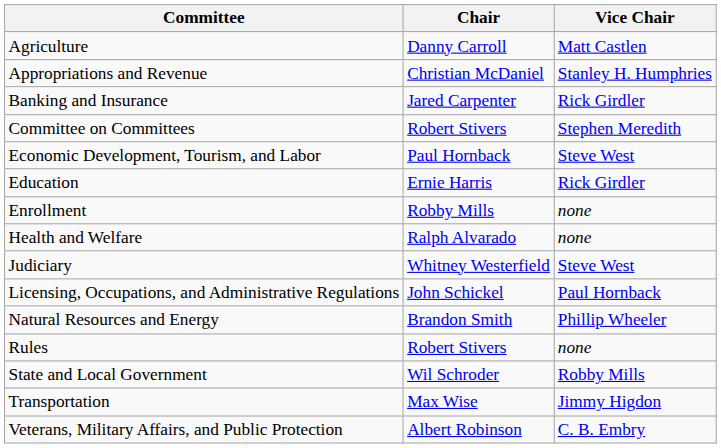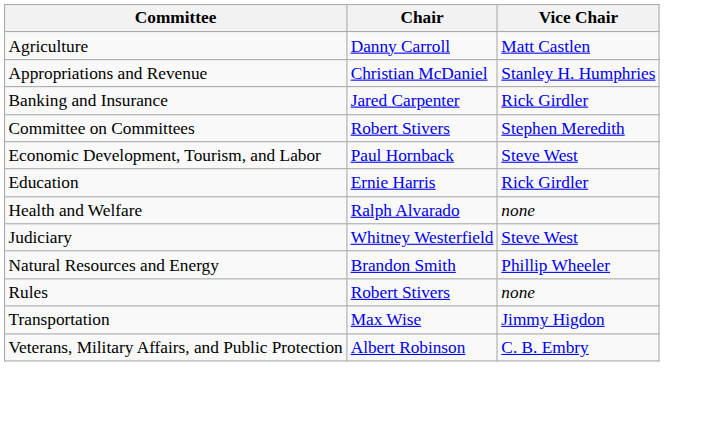 <table class="wikitable">
 <tr>
 <th>Committee</th>
 <th>Chair</th>
 <th>Vice Chair</th>
 </tr>
 <tr>
 <td>Agriculture</td>
 <td><a href='#'>Danny Carroll</a></td>
 <td><a href='#'>Matt Castlen</a></td>
 </tr>
 <tr>
 <td>Appropriations and Revenue</td>
 <td><a href='#'>Christian McDaniel</a></td>
 <td><a href='#'>Stanley H. Humphries</a></td>
 </tr>
 <tr>
 <td>Banking and Insurance</td>
 <td><a href='#'>Jared Carpenter</a></td>
 <td><a href='#'>Rick Girdler</a></td>
 </tr>
 <tr>
 <td>Committee on Committees</td>
 <td><a href='#'>Robert Stivers</a></td>
 <td><a href='#'>Stephen Meredith</a></td>
 </tr>
 <tr>
 <td>Economic Development, Tourism, and Labor</td>
 <td><a href='#'>Paul Hornback</a></td>
 <td><a href='#'>Steve West</a></td>
 </tr>
 <tr>
 <td>Education</td>
 <td><a href='#'>Ernie Harris</a></td>
 <td><a href='#'>Rick Girdler</a></td>
 </tr>
 <tr>
-<td>Enrollment</td>
-<td><a href='#'>Robby Mills</a></td>
-<td><em>none</em></td>
-</tr>
-<tr>
 <td>Health and Welfare</td>
 <td><a href='#'>Ralph Alvarado</a></td>
 <td><em>none</em></td>
 </tr>
 <tr>
 <td>Judiciary</td>
 <td><a href='#'>Whitney Westerfield</a></td>
 <td><a href='#'>Steve West</a></td>
-</tr>
-<tr>
-<td>Licensing, Occupations, and Administrative Regulations</td>
-<td><a href='#'>John Schickel</a></td>
-<td><a href='#'>Paul Hornback</a></td>
 </tr>
 <tr>
 <td>Natural Resources and Energy</td>
 <td><a href='#'>Brandon Smith</a></td>
 <td><a href='#'>Phillip Wheeler</a></td>
 </tr>
 <tr>
 <td>Rules</td>
 <td><a href='#'>Robert Stivers</a></td>
 <td><em>none</em></td>
 </tr>
 <tr>
-<td>State and Local Government</td>
-<td><a href='#'>Wil Schroder</a></td>
-<td><a href='#'>Robby Mills</a></td>
-</tr>
-<tr>
 <td>Transportation</td>
 <td><a href='#'>Max Wise</a></td>
 <td><a href='#'>Jimmy Higdon</a></td>
 </tr>
 <tr>
 <td>Veterans, Military Affairs, and Public Protection</td>
 <td><a href='#'>Albert Robinson</a></td>
 <td><a href='#'>C. B. Embry</a></td>
 </tr>
 </table>
